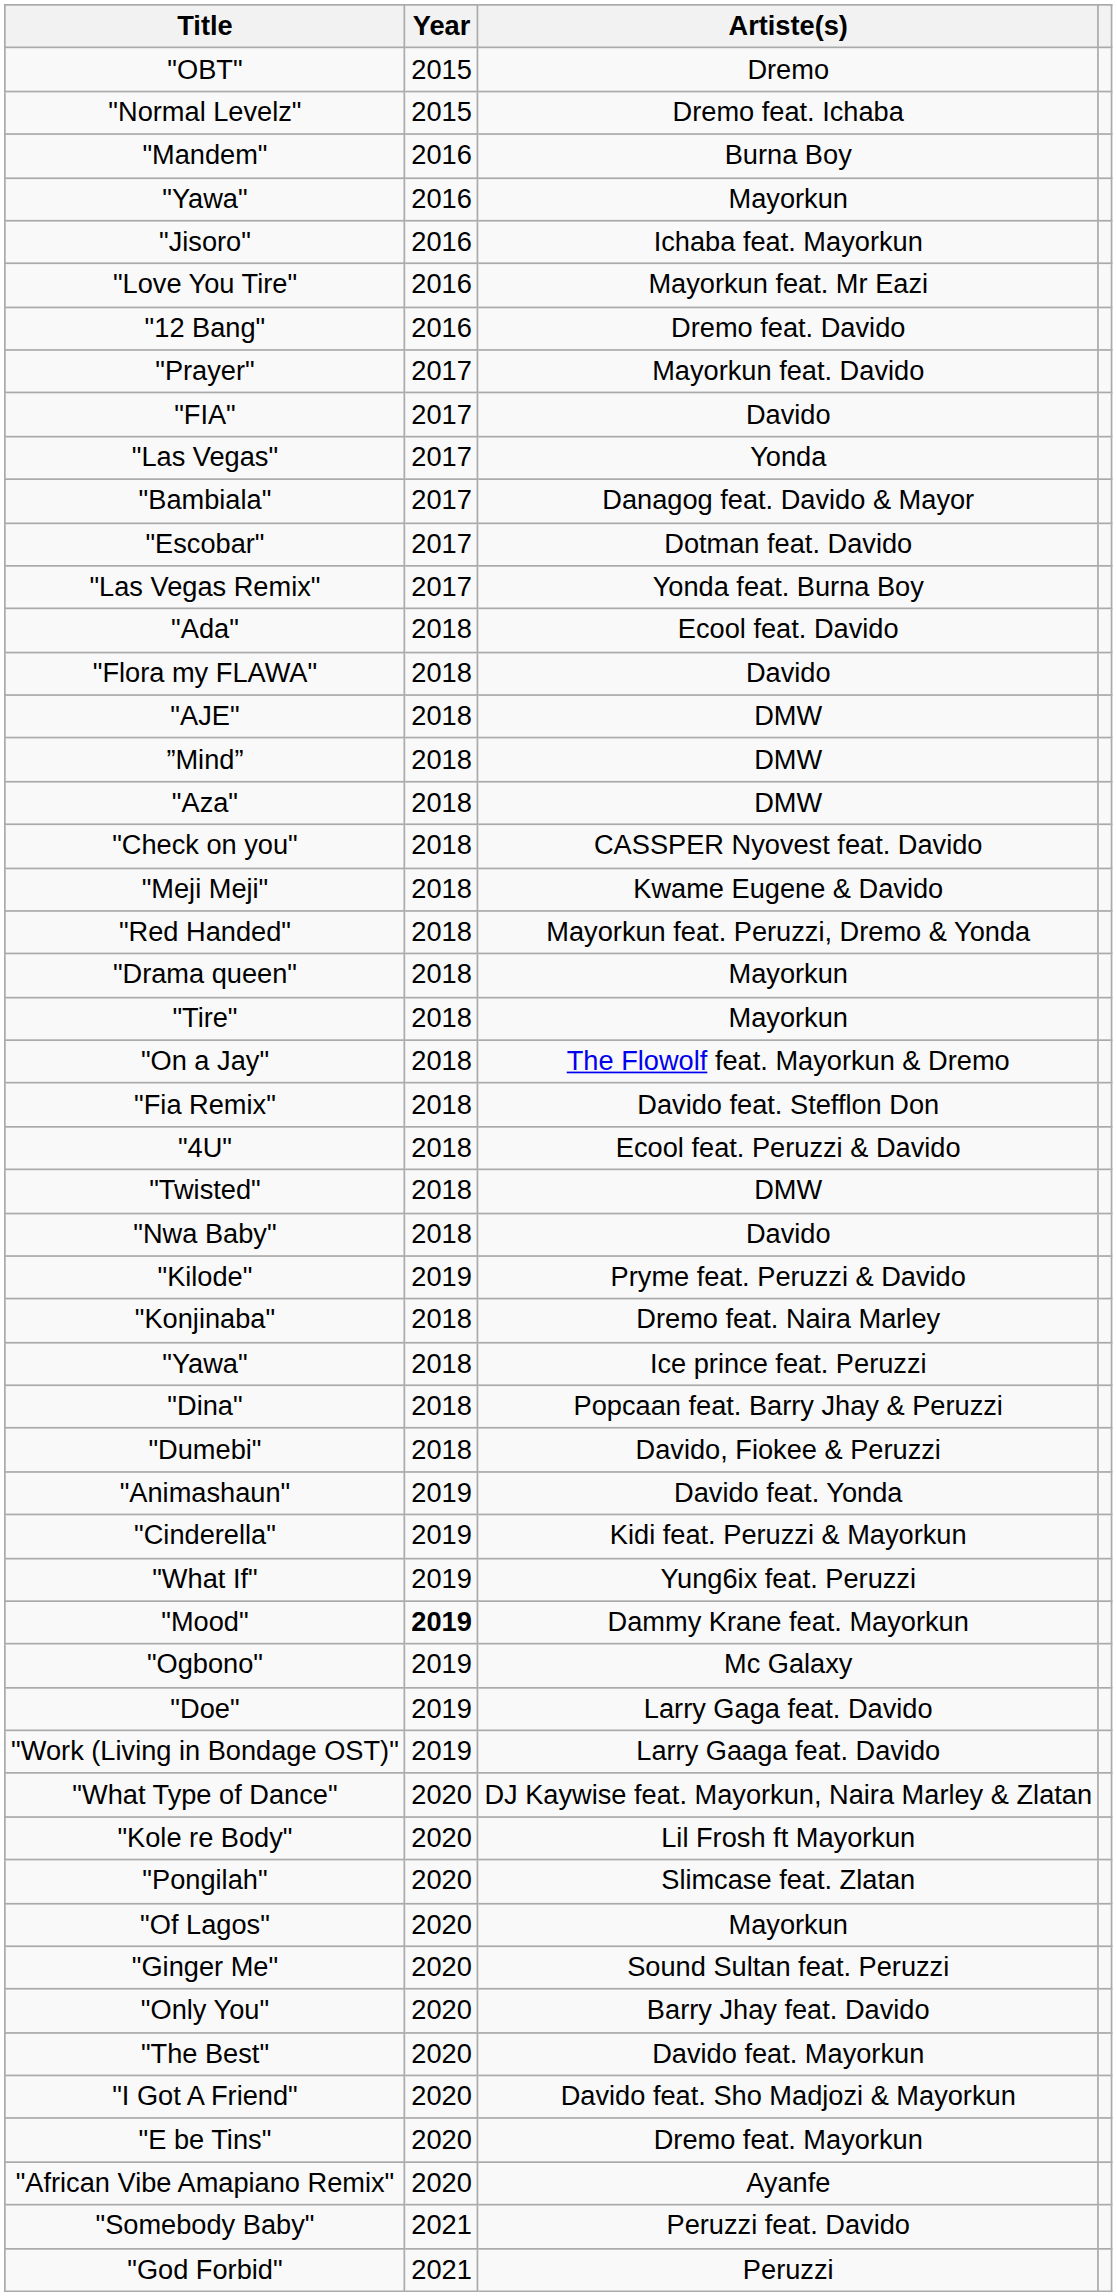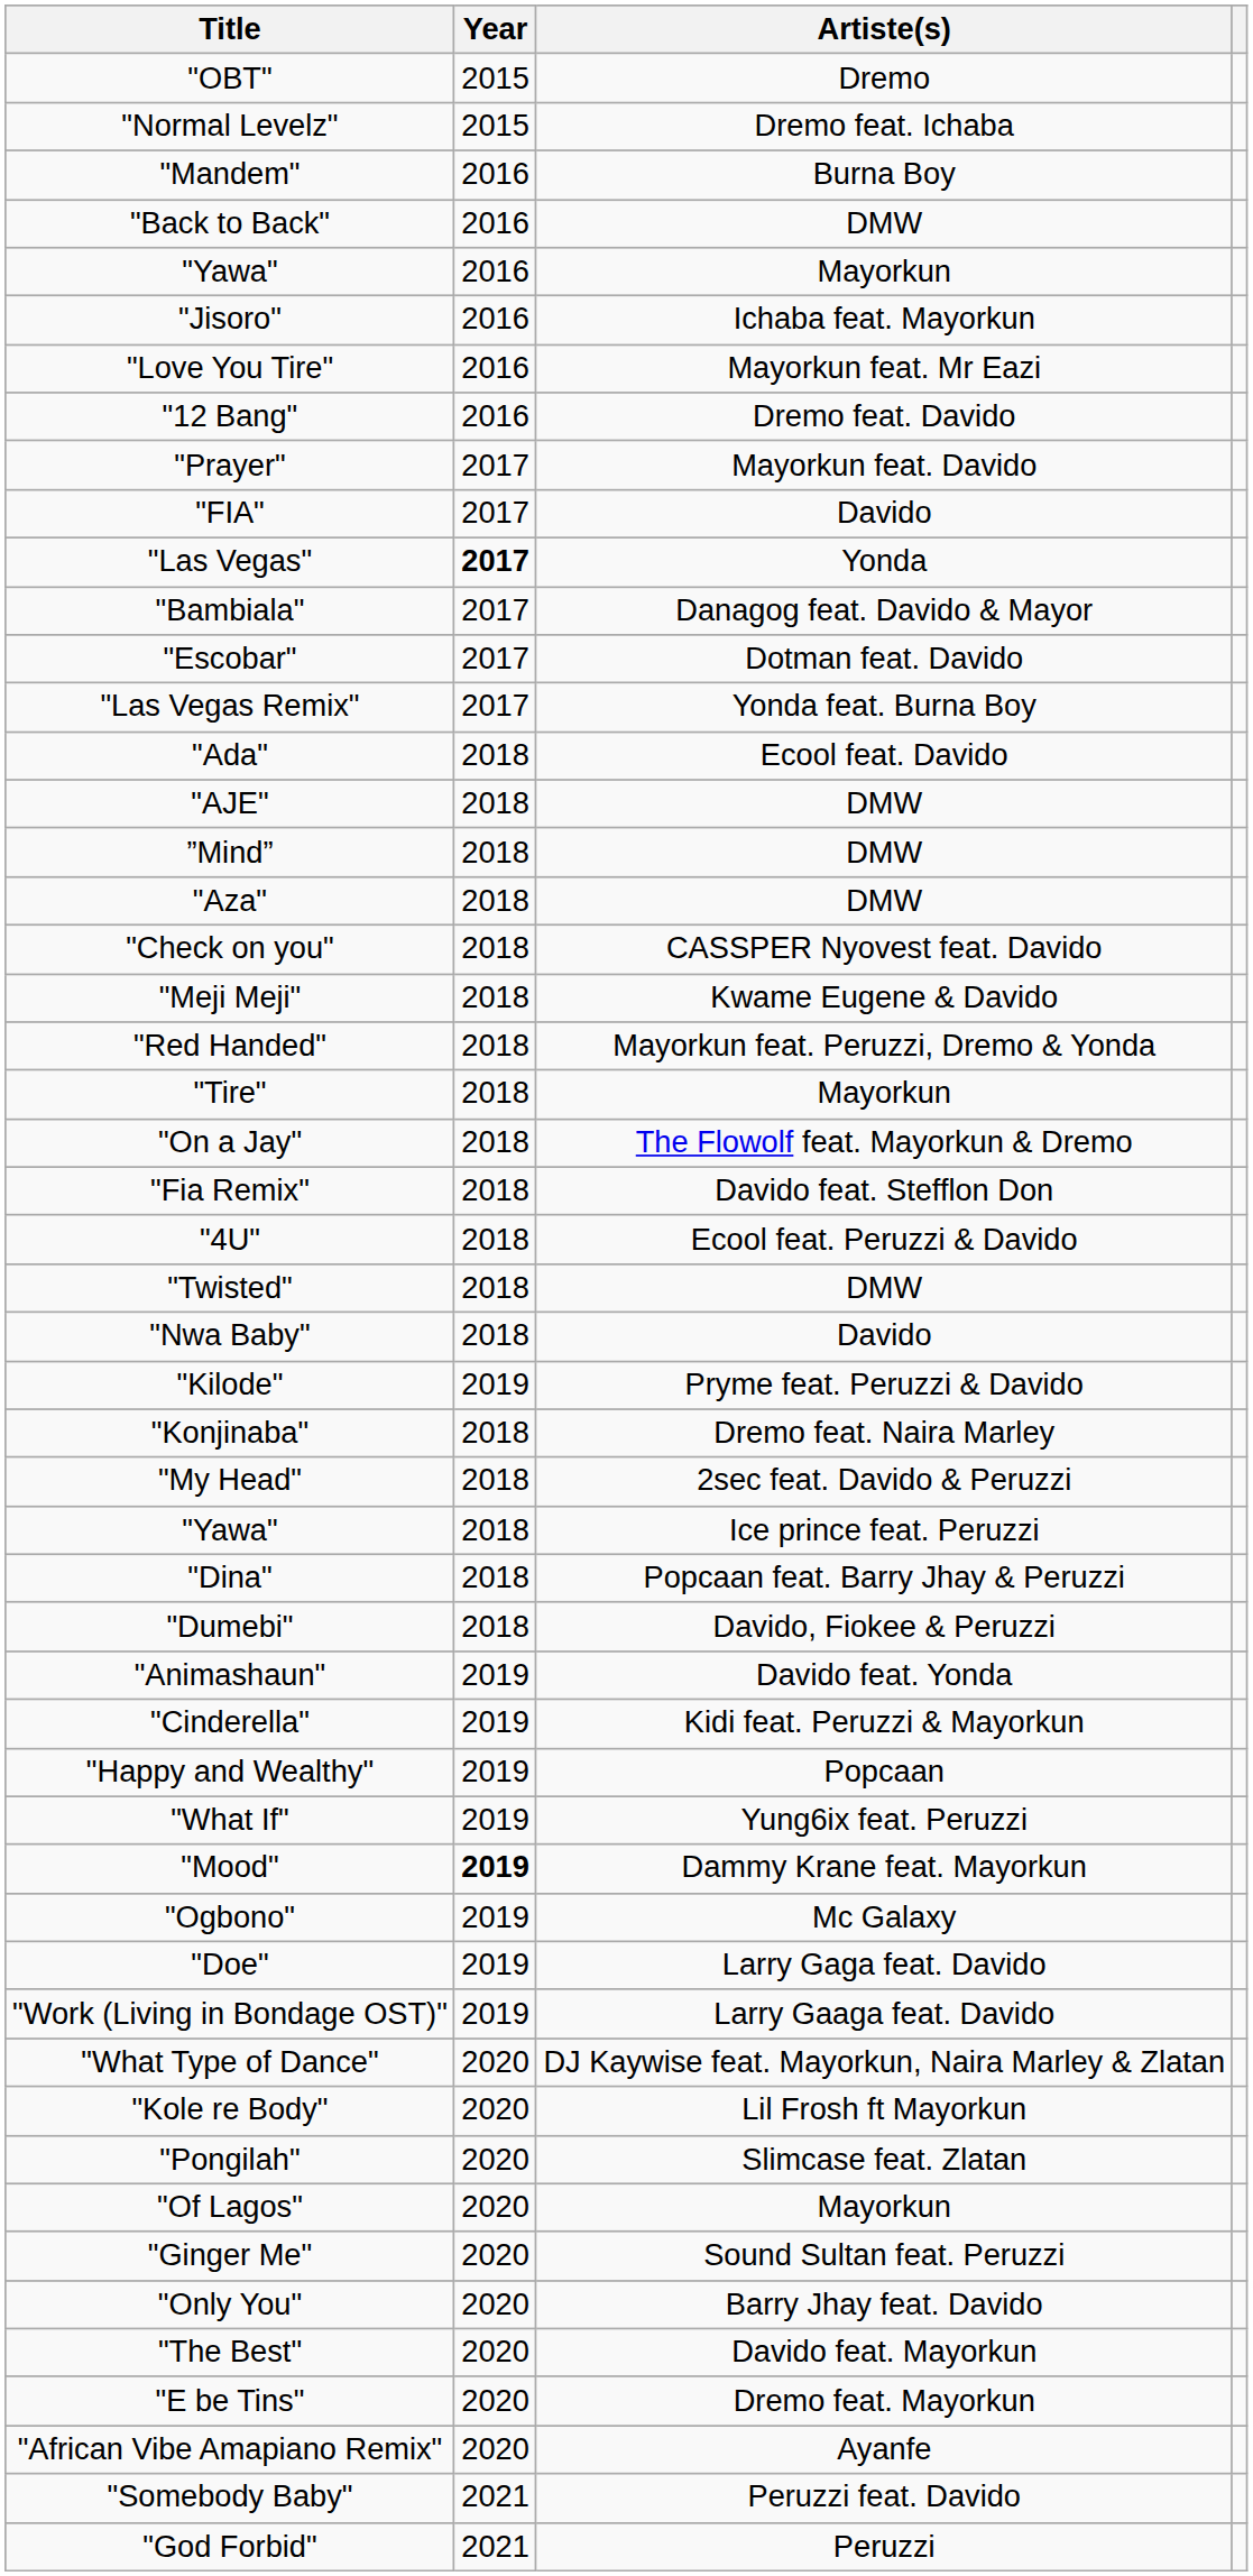 <table class="wikitable sortable plainrowheaders" style="text-align:center;">
 <tr>
 <th scope="col">Title</th>
 <th scope="col">Year</th>
 <th scope="col">Artiste(s)</th>
 <th scope="col" class="unsortable"></th>
 </tr>
 <tr>
 <td>"OBT"</td>
 <td rowspan=“2”>2015</td>
 <td>Dremo</td>
 <td></td>
 </tr>
 <tr>
 <td>"Normal Levelz"</td>
 <td>2015</td>
 <td>Dremo feat. Ichaba</td>
 <td></td>
 </tr>
 <tr>
 <td>"Mandem"</td>
 <td rowspan=“6”>2016</td>
 <td>Burna Boy</td>
+<td></td>
+</tr>
+<tr>
+<td>"Back to Back"</td>
+<td>2016</td>
+<td>DMW</td>
 <td></td>
 </tr>
 <tr>
 <td>"Yawa"</td>
 <td>2016</td>
 <td>Mayorkun</td>
 <td></td>
 </tr>
 <tr>
 <td>"Jisoro"</td>
 <td>2016</td>
 <td>Ichaba feat. Mayorkun</td>
 <td></td>
 </tr>
 <tr>
 <td>"Love You Tire"</td>
 <td>2016</td>
 <td>Mayorkun feat. Mr Eazi</td>
 <td></td>
 </tr>
 <tr>
 <td>"12 Bang"</td>
 <td>2016</td>
 <td>Dremo feat. Davido</td>
 <td></td>
 </tr>
 <tr>
 <td>"Prayer"</td>
 <td rowspan=“6”>2017</td>
 <td>Mayorkun feat. Davido</td>
 <td></td>
 </tr>
 <tr>
 <td>"FIA"</td>
 <td>2017</td>
 <td>Davido</td>
 <td></td>
 </tr>
 <tr>
 <td>"Las Vegas"</td>
-<td>2017</td>
+<td><strong>2017</strong></td>
 <td>Yonda</td>
 <td></td>
 </tr>
 <tr>
 <td>"Bambiala"</td>
 <td>2017</td>
 <td>Danagog feat. Davido & Mayor</td>
 <td></td>
 </tr>
 <tr>
 <td>"Escobar"</td>
 <td>2017</td>
 <td>Dotman feat. Davido</td>
 <td></td>
 </tr>
 <tr>
 <td>"Las Vegas Remix"</td>
 <td>2017</td>
 <td>Yonda feat. Burna Boy</td>
 <td></td>
 </tr>
 <tr>
 <td>"Ada"</td>
 <td rowspan=“21”>2018</td>
 <td>Ecool feat. Davido</td>
-<td></td>
-</tr>
-<tr>
-<td>"Flora my FLAWA"</td>
-<td>2018</td>
-<td>Davido</td>
 <td></td>
 </tr>
 <tr>
 <td>"AJE"</td>
 <td>2018</td>
 <td>DMW</td>
 <td></td>
 </tr>
 <tr>
 <td>”Mind”</td>
 <td>2018</td>
 <td>DMW</td>
 <td></td>
 </tr>
 <tr>
 <td>"Aza"</td>
 <td>2018</td>
 <td>DMW</td>
 <td></td>
 </tr>
 <tr>
 <td>"Check on you"</td>
 <td>2018</td>
 <td>CASSPER Nyovest feat. Davido</td>
 <td></td>
 </tr>
 <tr>
 <td>"Meji Meji"</td>
 <td>2018</td>
 <td>Kwame Eugene & Davido</td>
 <td></td>
 </tr>
 <tr>
 <td>"Red Handed"</td>
 <td>2018</td>
 <td>Mayorkun feat. Peruzzi, Dremo & Yonda</td>
-<td></td>
-</tr>
-<tr>
-<td>"Drama queen"</td>
-<td>2018</td>
-<td>Mayorkun</td>
 <td></td>
 </tr>
 <tr>
 <td>"Tire"</td>
 <td>2018</td>
 <td>Mayorkun</td>
 <td></td>
 </tr>
 <tr>
 <td>"On a Jay"</td>
 <td>2018</td>
 <td><a href='#'>The Flowolf</a> feat. Mayorkun & Dremo</td>
 <td></td>
 </tr>
 <tr>
 <td>"Fia Remix"</td>
 <td>2018</td>
 <td>Davido feat. Stefflon Don</td>
 <td></td>
 </tr>
 <tr>
 <td>"4U"</td>
 <td>2018</td>
 <td>Ecool feat. Peruzzi & Davido</td>
 <td></td>
 </tr>
 <tr>
 <td>"Twisted"</td>
 <td>2018</td>
 <td>DMW</td>
 <td></td>
 </tr>
 <tr>
 <td>"Nwa Baby"</td>
 <td>2018</td>
 <td>Davido</td>
 <td></td>
 </tr>
 <tr>
 <td>"Kilode"</td>
 <td>2019</td>
 <td>Pryme feat. Peruzzi & Davido</td>
 <td></td>
 </tr>
 <tr>
 <td>"Konjinaba"</td>
 <td>2018</td>
 <td>Dremo feat. Naira Marley</td>
 <td></td>
 </tr>
 <tr>
+<td>"My Head"</td>
+<td>2018</td>
+<td>2sec feat. Davido & Peruzzi</td>
+<td></td>
+</tr>
+<tr>
 <td>"Yawa"</td>
 <td>2018</td>
 <td>Ice prince feat. Peruzzi</td>
 <td></td>
 </tr>
 <tr>
 <td>"Dina"</td>
 <td>2018</td>
 <td>Popcaan feat. Barry Jhay & Peruzzi</td>
 <td></td>
 </tr>
 <tr>
 <td>"Dumebi"</td>
 <td>2018</td>
 <td>Davido, Fiokee & Peruzzi</td>
 <td></td>
 </tr>
 <tr>
 <td>"Animashaun"</td>
 <td rowspan=“7”>2019</td>
 <td>Davido feat. Yonda</td>
 <td></td>
 </tr>
 <tr>
 <td>"Cinderella"</td>
 <td>2019</td>
 <td>Kidi feat. Peruzzi & Mayorkun</td>
+<td></td>
+</tr>
+<tr>
+<td>"Happy and Wealthy"</td>
+<td>2019</td>
+<td>Popcaan</td>
 <td></td>
 </tr>
 <tr>
 <td>"What If"</td>
 <td>2019</td>
 <td>Yung6ix feat. Peruzzi</td>
 <td></td>
 </tr>
 <tr>
 <td>"Mood"</td>
 <td><strong>2019</strong></td>
 <td>Dammy Krane feat. Mayorkun</td>
 <td></td>
 </tr>
 <tr>
 <td>"Ogbono"</td>
 <td>2019</td>
 <td>Mc Galaxy</td>
 <td></td>
 </tr>
 <tr>
 <td>"Doe"</td>
 <td>2019</td>
 <td>Larry Gaga feat. Davido</td>
 <td></td>
 </tr>
 <tr>
 <td>"Work (Living in Bondage OST)"</td>
 <td>2019</td>
 <td>Larry Gaaga feat. Davido</td>
 <td></td>
 </tr>
 <tr>
 <td>"What Type of Dance"</td>
 <td rowspan=“10”>2020</td>
 <td>DJ Kaywise feat. Mayorkun, Naira Marley & Zlatan</td>
 <td></td>
 </tr>
 <tr>
 <td>"Kole re Body"</td>
 <td>2020</td>
 <td>Lil Frosh ft Mayorkun</td>
 <td></td>
 </tr>
 <tr>
 <td>"Pongilah"</td>
 <td>2020</td>
 <td>Slimcase feat. Zlatan</td>
 <td></td>
 </tr>
 <tr>
 <td>"Of Lagos"</td>
 <td>2020</td>
 <td>Mayorkun</td>
 <td></td>
 </tr>
 <tr>
 <td>"Ginger Me"</td>
 <td>2020</td>
 <td>Sound Sultan feat. Peruzzi</td>
 <td></td>
 </tr>
 <tr>
 <td>"Only You"</td>
 <td>2020</td>
 <td>Barry Jhay feat. Davido</td>
 <td></td>
 </tr>
 <tr>
 <td>"The Best"</td>
 <td>2020</td>
 <td>Davido feat. Mayorkun</td>
 <td></td>
 </tr>
 <tr>
-<td>"I Got A Friend"</td>
-<td>2020</td>
-<td>Davido feat. Sho Madjozi & Mayorkun</td>
-<td></td>
-</tr>
-<tr>
 <td>"E be Tins"</td>
 <td>2020</td>
 <td>Dremo feat. Mayorkun</td>
 <td></td>
 </tr>
 <tr>
 <td>"African Vibe Amapiano Remix"</td>
 <td>2020</td>
 <td>Ayanfe</td>
 <td></td>
 </tr>
 <tr>
 <td>"Somebody Baby"</td>
 <td rowspan=“2”>2021</td>
 <td>Peruzzi feat. Davido</td>
 <td></td>
 </tr>
 <tr>
 <td>"God Forbid"</td>
 <td>2021</td>
 <td>Peruzzi</td>
 <td></td>
 </tr>
 </table>
